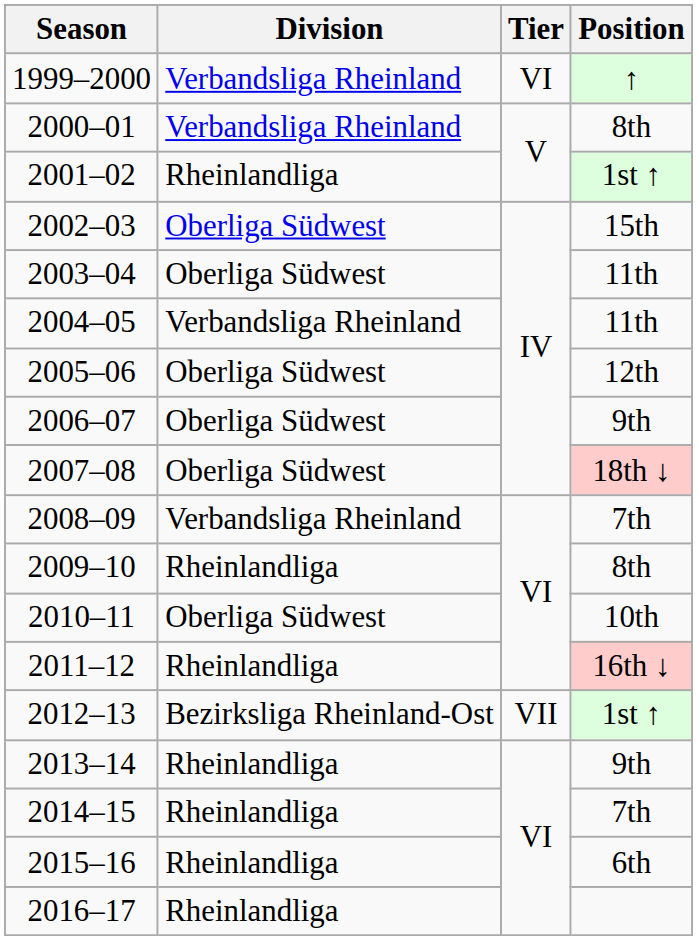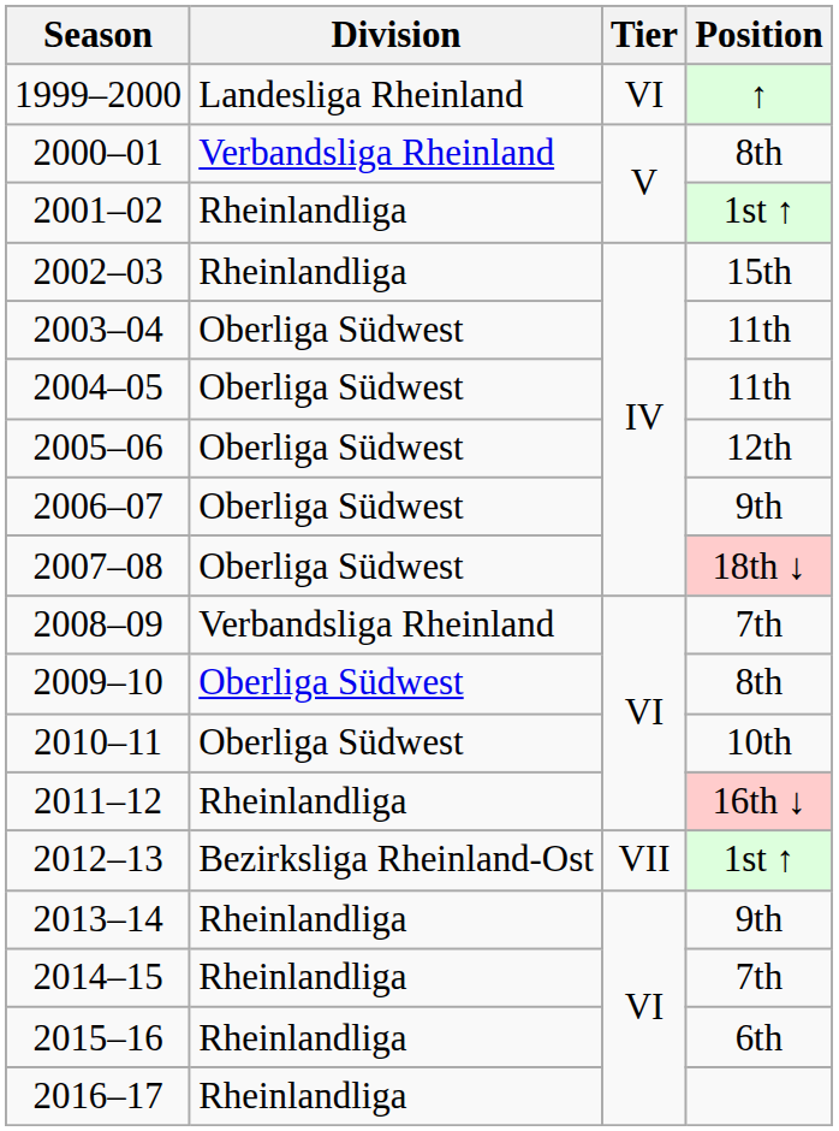 <table class="wikitable">
 <tr>
 <th>Season</th>
 <th>Division</th>
 <th>Tier</th>
 <th>Position</th>
 </tr>
 <tr align="center">
 <td>1999–2000</td>
-<td align="left"><a href='#'>Verbandsliga Rheinland</a></td>
+<td align="left">Landesliga Rheinland</td>
 <td>VI</td>
 <td style="background:#ddffdd">↑</td>
 </tr>
 <tr align="center">
 <td>2000–01</td>
 <td align="left"><a href='#'>Verbandsliga Rheinland</a></td>
 <td rowspan=2>V</td>
 <td>8th</td>
 </tr>
 <tr align="center">
 <td>2001–02</td>
 <td align="left">Rheinlandliga</td>
 <td style="background:#ddffdd">1st ↑</td>
 </tr>
 <tr align="center">
 <td>2002–03</td>
-<td align="left"><a href='#'>Oberliga Südwest</a></td>
+<td align="left">Rheinlandliga</td>
 <td rowspan=6>IV</td>
 <td>15th</td>
 </tr>
 <tr align="center">
 <td>2003–04</td>
 <td align="left">Oberliga Südwest</td>
 <td>11th</td>
 </tr>
 <tr align="center">
 <td>2004–05</td>
-<td align="left">Verbandsliga Rheinland</td>
+<td align="left">Oberliga Südwest</td>
 <td>11th</td>
 </tr>
 <tr align="center">
 <td>2005–06</td>
 <td align="left">Oberliga Südwest</td>
 <td>12th</td>
 </tr>
 <tr align="center">
 <td>2006–07</td>
 <td align="left">Oberliga Südwest</td>
 <td>9th</td>
 </tr>
 <tr align="center">
 <td>2007–08</td>
 <td align="left">Oberliga Südwest</td>
 <td style="background:#ffcccc">18th ↓</td>
 </tr>
 <tr align="center">
 <td>2008–09</td>
 <td align="left">Verbandsliga Rheinland</td>
 <td rowspan=4>VI</td>
 <td>7th</td>
 </tr>
 <tr align="center">
 <td>2009–10</td>
-<td align="left">Rheinlandliga</td>
+<td align="left"><a href='#'>Oberliga Südwest</a></td>
 <td>8th</td>
 </tr>
 <tr align="center">
 <td>2010–11</td>
 <td align="left">Oberliga Südwest</td>
 <td>10th</td>
 </tr>
 <tr align="center">
 <td>2011–12</td>
 <td align="left">Rheinlandliga</td>
 <td style="background:#ffcccc">16th ↓</td>
 </tr>
 <tr align="center">
 <td>2012–13</td>
 <td align="left">Bezirksliga Rheinland-Ost</td>
 <td>VII</td>
 <td style="background:#ddffdd">1st ↑</td>
 </tr>
 <tr align="center">
 <td>2013–14</td>
 <td align="left">Rheinlandliga</td>
 <td rowspan=4>VI</td>
 <td>9th</td>
 </tr>
 <tr align="center">
 <td>2014–15</td>
 <td align="left">Rheinlandliga</td>
 <td>7th</td>
 </tr>
 <tr align="center">
 <td>2015–16</td>
 <td align="left">Rheinlandliga</td>
 <td>6th</td>
 </tr>
 <tr align="center">
 <td>2016–17</td>
 <td align="left">Rheinlandliga</td>
 <td></td>
 </tr>
 </table>
